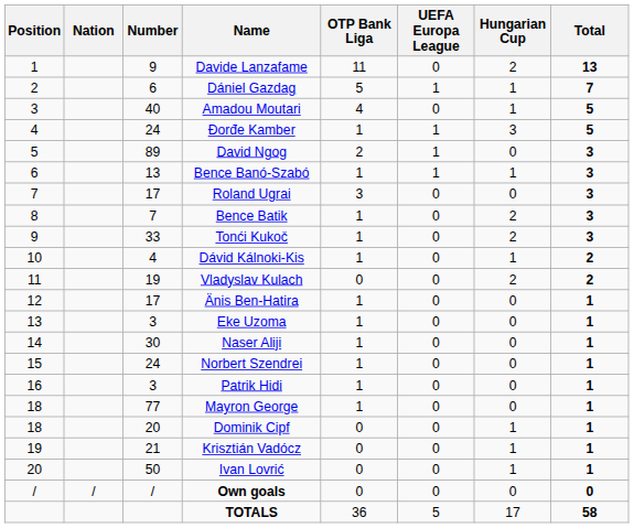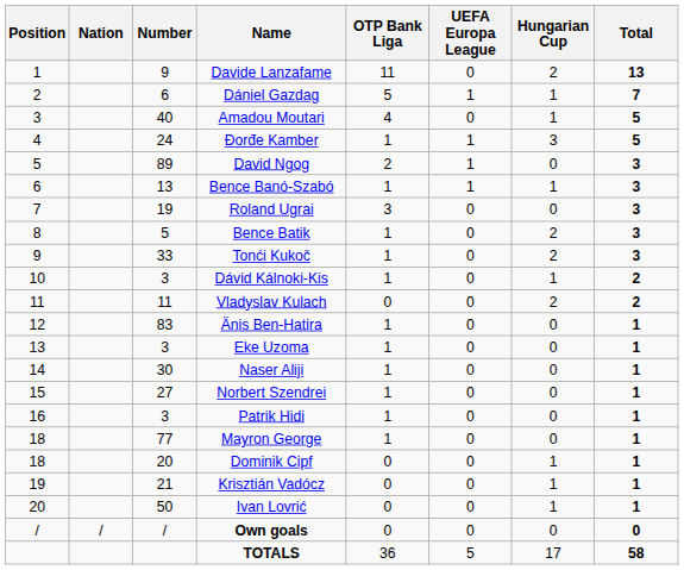 <table class="wikitable" style="font-size: 95%; text-align: center;">
 <tr>
 <th width=60>Position</th>
 <th width=60>Nation</th>
 <th width=60>Number</th>
 <th width=150>Name</th>
 <th width=80>OTP Bank Liga</th>
 <th width=80>UEFA Europa League</th>
 <th width=80>Hungarian Cup</th>
 <th width=80>Total</th>
 </tr>
 <tr>
 <td>1</td>
 <td></td>
 <td>9</td>
 <td><a href='#'>Davide Lanzafame</a></td>
 <td>11</td>
 <td>0</td>
 <td>2</td>
 <td><strong>13</strong></td>
 </tr>
 <tr>
 <td>2</td>
 <td></td>
 <td>6</td>
 <td><a href='#'>Dániel Gazdag</a></td>
 <td>5</td>
 <td>1</td>
 <td>1</td>
 <td><strong>7</strong></td>
 </tr>
 <tr>
 <td>3</td>
 <td></td>
 <td>40</td>
 <td><a href='#'>Amadou Moutari</a></td>
 <td>4</td>
 <td>0</td>
 <td>1</td>
 <td><strong>5</strong></td>
 </tr>
 <tr>
 <td>4</td>
 <td></td>
 <td>24</td>
 <td><a href='#'>Đorđe Kamber</a></td>
 <td>1</td>
 <td>1</td>
 <td>3</td>
 <td><strong>5</strong></td>
 </tr>
 <tr>
 <td>5</td>
 <td></td>
 <td>89</td>
 <td><a href='#'>David Ngog</a></td>
 <td>2</td>
 <td>1</td>
 <td>0</td>
 <td><strong>3</strong></td>
 </tr>
 <tr>
 <td>6</td>
 <td></td>
 <td>13</td>
 <td><a href='#'>Bence Banó-Szabó</a></td>
 <td>1</td>
 <td>1</td>
 <td>1</td>
 <td><strong>3</strong></td>
 </tr>
 <tr>
 <td>7</td>
 <td></td>
-<td>17</td>
+<td>19</td>
 <td><a href='#'>Roland Ugrai</a></td>
 <td>3</td>
 <td>0</td>
 <td>0</td>
 <td><strong>3</strong></td>
 </tr>
 <tr>
 <td>8</td>
 <td></td>
-<td>7</td>
+<td>5</td>
 <td><a href='#'>Bence Batik</a></td>
 <td>1</td>
 <td>0</td>
 <td>2</td>
 <td><strong>3</strong></td>
 </tr>
 <tr>
 <td>9</td>
 <td></td>
 <td>33</td>
 <td><a href='#'>Tonći Kukoč</a></td>
 <td>1</td>
 <td>0</td>
 <td>2</td>
 <td><strong>3</strong></td>
 </tr>
 <tr>
 <td>10</td>
 <td></td>
-<td>4</td>
+<td>3</td>
 <td><a href='#'>Dávid Kálnoki-Kis</a></td>
 <td>1</td>
 <td>0</td>
 <td>1</td>
 <td><strong>2</strong></td>
 </tr>
 <tr>
 <td>11</td>
 <td></td>
-<td>19</td>
+<td>11</td>
 <td><a href='#'>Vladyslav Kulach</a></td>
 <td>0</td>
 <td>0</td>
 <td>2</td>
 <td><strong>2</strong></td>
 </tr>
 <tr>
 <td>12</td>
 <td></td>
-<td>17</td>
+<td>83</td>
 <td><a href='#'>Änis Ben-Hatira</a></td>
 <td>1</td>
 <td>0</td>
 <td>0</td>
 <td><strong>1</strong></td>
 </tr>
 <tr>
 <td>13</td>
 <td></td>
 <td>3</td>
 <td><a href='#'>Eke Uzoma</a></td>
 <td>1</td>
 <td>0</td>
 <td>0</td>
 <td><strong>1</strong></td>
 </tr>
 <tr>
 <td>14</td>
 <td></td>
 <td>30</td>
 <td><a href='#'>Naser Aliji</a></td>
 <td>1</td>
 <td>0</td>
 <td>0</td>
 <td><strong>1</strong></td>
 </tr>
 <tr>
 <td>15</td>
 <td></td>
-<td>24</td>
+<td>27</td>
 <td><a href='#'>Norbert Szendrei</a></td>
 <td>1</td>
 <td>0</td>
 <td>0</td>
 <td><strong>1</strong></td>
 </tr>
 <tr>
 <td>16</td>
 <td></td>
 <td>3</td>
 <td><a href='#'>Patrik Hidi</a></td>
 <td>1</td>
 <td>0</td>
 <td>0</td>
 <td><strong>1</strong></td>
 </tr>
 <tr>
 <td>18</td>
 <td></td>
 <td>77</td>
 <td><a href='#'>Mayron George</a></td>
 <td>1</td>
 <td>0</td>
 <td>0</td>
 <td><strong>1</strong></td>
 </tr>
 <tr>
 <td>18</td>
 <td></td>
 <td>20</td>
 <td><a href='#'>Dominik Cipf</a></td>
 <td>0</td>
 <td>0</td>
 <td>1</td>
 <td><strong>1</strong></td>
 </tr>
 <tr>
 <td>19</td>
 <td></td>
 <td>21</td>
 <td><a href='#'>Krisztián Vadócz</a></td>
 <td>0</td>
 <td>0</td>
 <td>1</td>
 <td><strong>1</strong></td>
 </tr>
 <tr>
 <td>20</td>
 <td></td>
 <td>50</td>
 <td><a href='#'>Ivan Lovrić</a></td>
 <td>0</td>
 <td>0</td>
 <td>1</td>
 <td><strong>1</strong></td>
 </tr>
 <tr>
 <td>/</td>
 <td>/</td>
 <td>/</td>
 <td><strong>Own goals</strong></td>
 <td>0</td>
 <td>0</td>
 <td>0</td>
 <td><strong>0</strong></td>
 </tr>
 <tr>
 <td></td>
 <td></td>
 <td></td>
 <td><strong>TOTALS</strong></td>
 <td>36</td>
 <td>5</td>
 <td>17</td>
 <td><strong>58</strong></td>
 </tr>
 </table>
